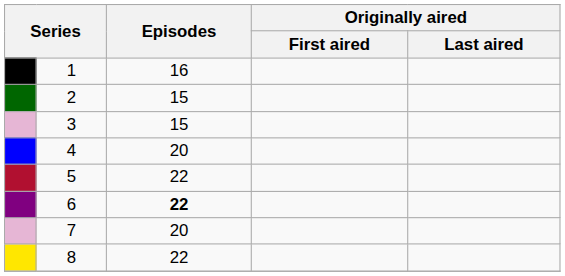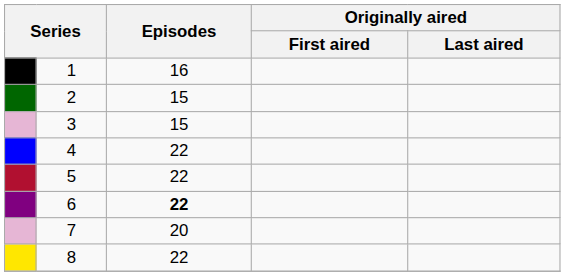 <table class="wikitable" style="text-align:center; width:60%;">
 <tr>
 <th colspan=2 rowspan=2>Series</th>
 <th rowspan=2>Episodes</th>
 <th colspan=2>Originally aired</th>
 </tr>
 <tr>
 <th>First aired</th>
 <th>Last aired</th>
 </tr>
 <tr>
 <td style="background:#000000;"></td>
 <td>1</td>
 <td>16</td>
 <td></td>
 <td></td>
 </tr>
 <tr>
 <td style="background:#006600;"></td>
 <td>2</td>
 <td>15</td>
 <td></td>
 <td></td>
 </tr>
 <tr>
 <td style="background:#E6B6D5;"></td>
 <td>3</td>
 <td>15</td>
 <td></td>
 <td></td>
 </tr>
 <tr>
 <td style="background:#0000FF;"></td>
 <td>4</td>
-<td>20</td>
+<td>22</td>
 <td></td>
 <td></td>
 </tr>
 <tr>
 <td style="background:#B11030;"></td>
 <td>5</td>
 <td>22</td>
 <td></td>
 <td></td>
 </tr>
 <tr>
 <td style="background:#800080;"></td>
 <td>6</td>
 <td><strong>22</strong></td>
 <td></td>
 <td></td>
 </tr>
 <tr>
 <td style="background:#E6B6D5;"></td>
 <td>7</td>
 <td>20</td>
 <td></td>
 <td></td>
 </tr>
 <tr>
 <td style="background:#FFE700;"></td>
 <td>8</td>
 <td>22</td>
 <td></td>
 <td></td>
 </tr>
 <tr>
 </tr>
 </table>
